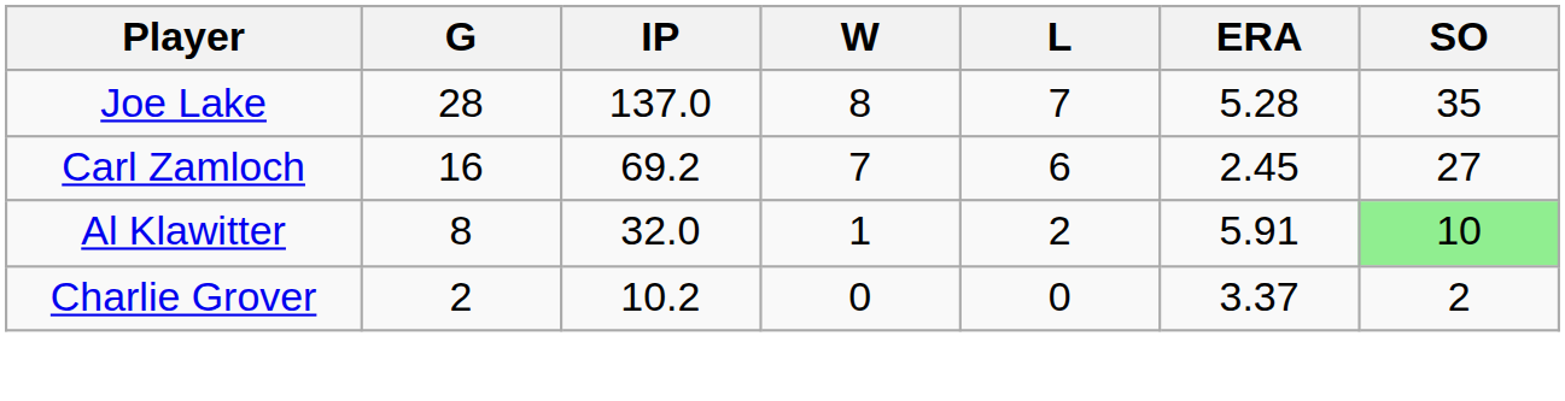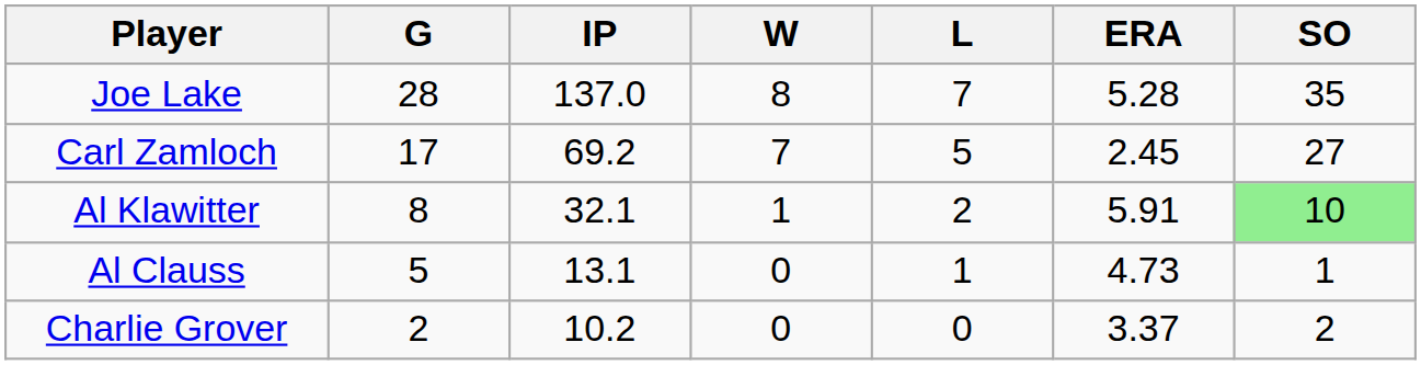 <table class="wikitable sortable">
 <tr>
 <th bgcolor="#DDDDFF" width="16%">Player</th>
 <th bgcolor="#DDDDFF" width="9%">G</th>
 <th bgcolor="#DDDDFF" width="9%">IP</th>
 <th bgcolor="#DDDDFF" width="9%">W</th>
 <th bgcolor="#DDDDFF" width="9%">L</th>
 <th bgcolor="#DDDDFF" width="9%">ERA</th>
 <th bgcolor="#DDDDFF" width="9%">SO</th>
 </tr>
 <tr align="center">
 <td><a href='#'>Joe Lake</a></td>
 <td>28</td>
 <td>137.0</td>
 <td>8</td>
 <td>7</td>
 <td>5.28</td>
 <td>35</td>
 </tr>
 <tr align=center>
 <td><a href='#'>Carl Zamloch</a></td>
-<td>16</td>
+<td>17</td>
 <td>69.2</td>
 <td>7</td>
-<td>6</td>
+<td>5</td>
 <td>2.45</td>
 <td>27</td>
 </tr>
 <tr align=center>
 <td><a href='#'>Al Klawitter</a></td>
 <td>8</td>
-<td>32.0</td>
+<td>32.1</td>
 <td>1</td>
 <td>2</td>
 <td>5.91</td>
 <td style="background: lightgreen;">10</td>
+</tr>
+<tr align=center>
+<td><a href='#'>Al Clauss</a></td>
+<td>5</td>
+<td>13.1</td>
+<td>0</td>
+<td>1</td>
+<td>4.73</td>
+<td>1</td>
 </tr>
 <tr align=center>
 <td><a href='#'>Charlie Grover</a></td>
 <td>2</td>
 <td>10.2</td>
 <td>0</td>
 <td>0</td>
 <td>3.37</td>
 <td>2</td>
 </tr>
 </table>
